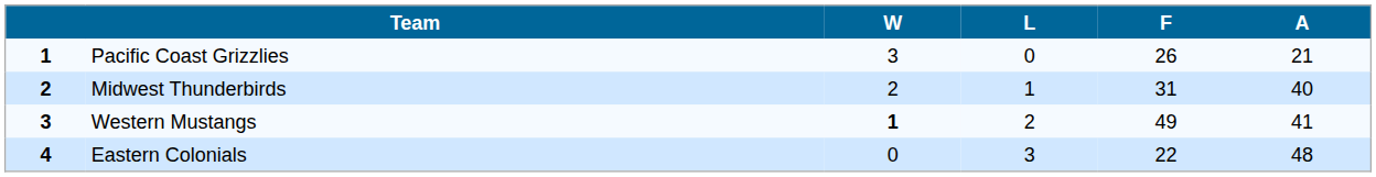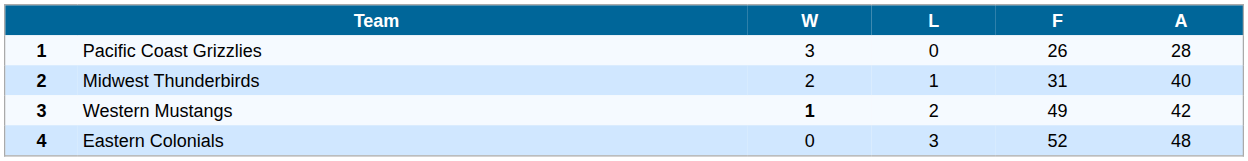 <table align=center cellpadding="4" cellspacing="0" style="background: #f9f9f9; border: 1px #aaa solid; border-collapse: collapse; font-size: 90%;" width=50%>
 <tr align=center bgcolor=#006699 style="color:white;">
 <th width=30% colspan=2>Team</th>
 <th width=5%>W</th>
 <th width=5%>L</th>
 <th width=5%>F</th>
 <th width=5%>A</th>
 </tr>
 <tr align=center bgcolor=#F5FAFF>
 <td><strong>1</strong></td>
 <td align=left>Pacific Coast Grizzlies</td>
 <td>3</td>
 <td>0</td>
 <td>26</td>
-<td>21</td>
+<td>28</td>
 </tr>
 <tr align=center bgcolor=#D0E7FF>
 <td><strong>2</strong></td>
 <td align=left>Midwest Thunderbirds</td>
 <td>2</td>
 <td>1</td>
 <td>31</td>
 <td>40</td>
 </tr>
 <tr align=center bgcolor=#F5FAFF>
 <td><strong>3</strong></td>
 <td align=left>Western Mustangs</td>
 <td><strong>1</strong></td>
 <td>2</td>
 <td>49</td>
-<td>41</td>
+<td>42</td>
 </tr>
 <tr align=center bgcolor=#D0E7FF>
 <td><strong>4</strong></td>
 <td align=left>Eastern Colonials</td>
 <td>0</td>
 <td>3</td>
-<td>22</td>
+<td>52</td>
 <td>48</td>
 </tr>
 <tr align=center bgcolor=#F5FAFF>
 </tr>
 </table>
